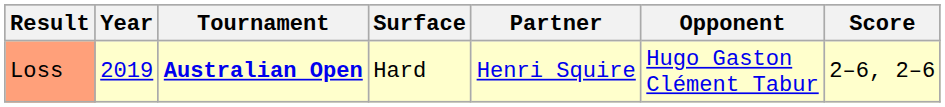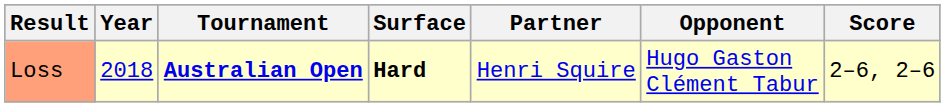 <table class="sortable wikitable">
 <tr>
 <th>Result</th>
 <th>Year</th>
 <th>Tournament</th>
 <th>Surface</th>
 <th>Partner</th>
 <th>Opponent</th>
 <th class="unsortable">Score</th>
 </tr>
 <tr bgcolor=ffffcc>
 <td bgcolor=FFA07A>Loss</td>
-<td><a href='#'>2019</a></td>
+<td><a href='#'>2018</a></td>
 <td><strong><a href='#'>Australian Open</a></strong></td>
-<td>Hard</td>
+<td><strong>Hard</strong></td>
 <td> <a href='#'>Henri Squire</a></td>
 <td> <a href='#'>Hugo Gaston</a><br> <a href='#'>Clément Tabur</a></td>
 <td>2–6, 2–6</td>
 </tr>
 </table>
